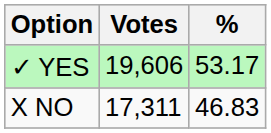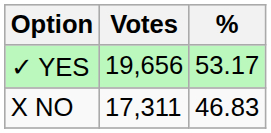 <table class="wikitable">
 <tr>
 <th>Option</th>
 <th>Votes</th>
 <th>%</th>
 </tr>
 <tr>
 <td style=background:#bbf8be>✓ YES</td>
-<td style=background:#bbf8be>19,606</td>
+<td style=background:#bbf8be>19,656</td>
 <td style=background:#bbf8be>53.17</td>
 </tr>
 <tr>
 <td>X NO</td>
 <td>17,311</td>
 <td>46.83</td>
 </tr>
 </table>
